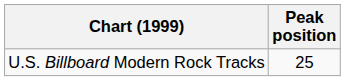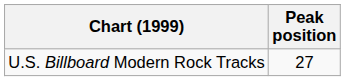 <table class="wikitable">
 <tr>
 <th>Chart (1999)</th>
 <th>Peak<br>position</th>
 </tr>
 <tr>
 <td>U.S. <em>Billboard</em> Modern Rock Tracks</td>
-<td align=center>25</td>
+<td align=center>27</td>
 </tr>
 </table>
